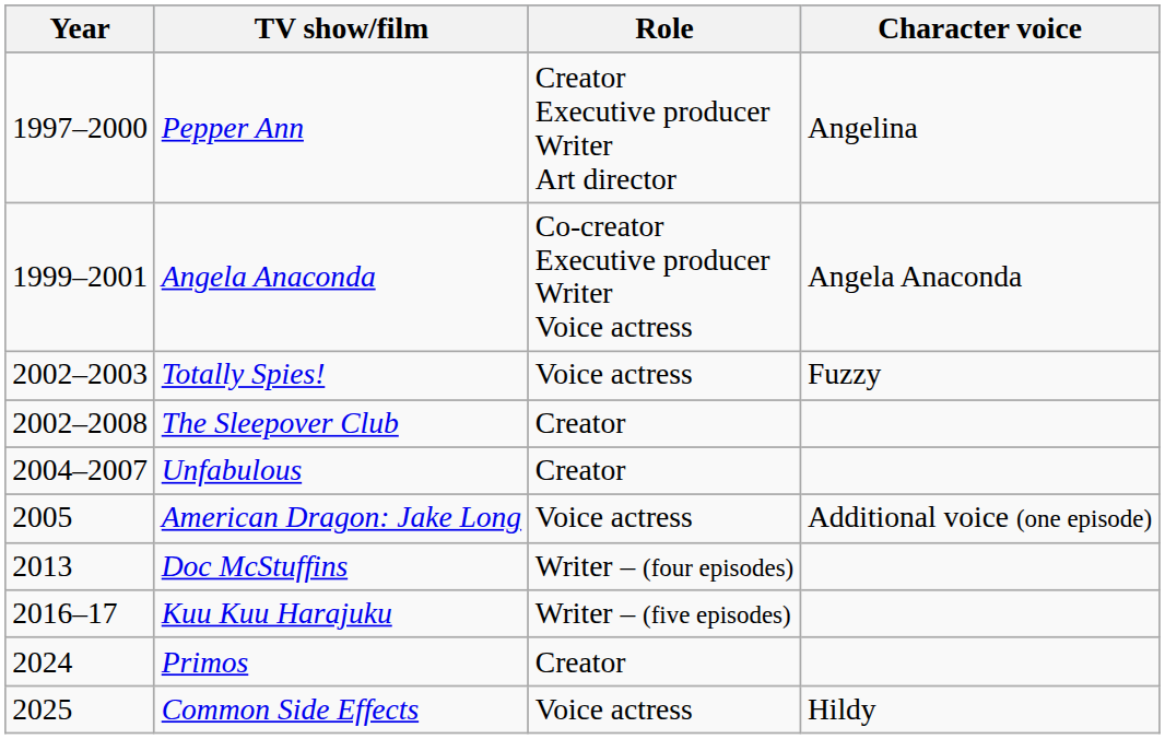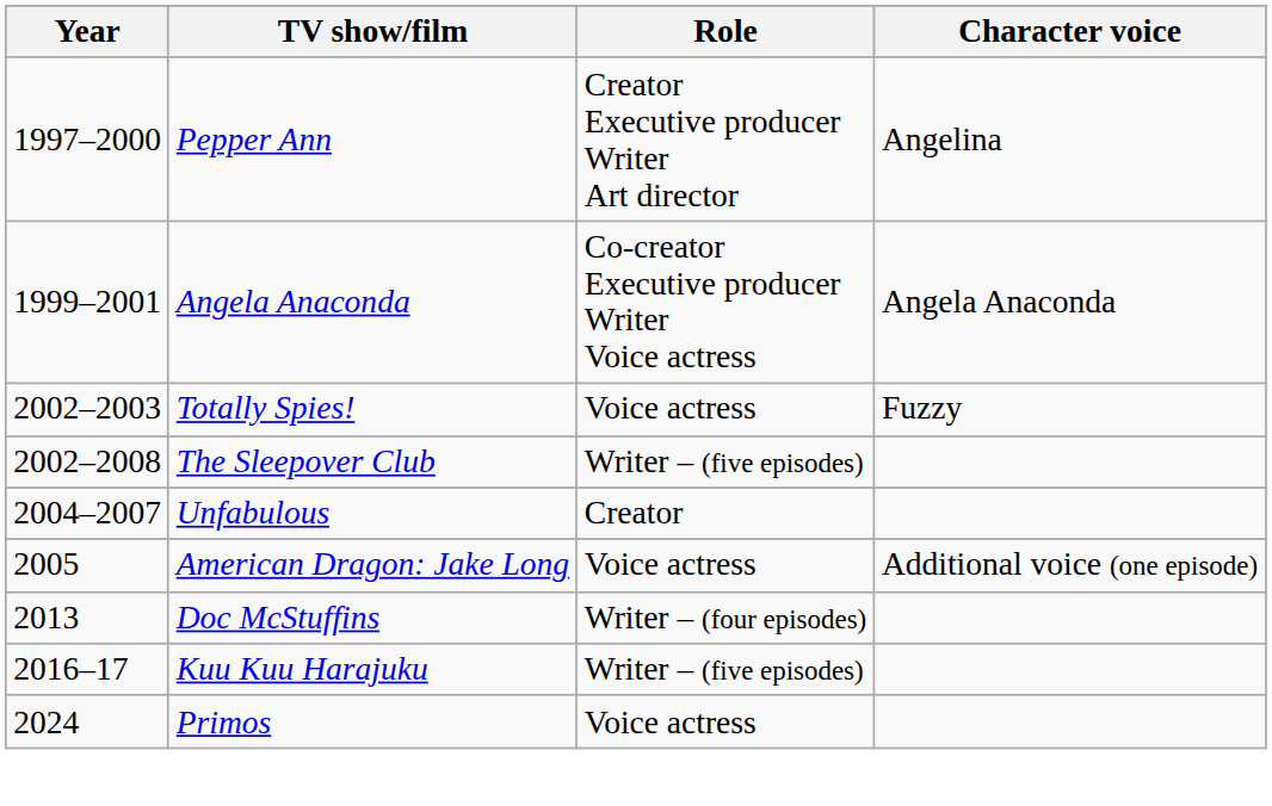 <table class="wikitable">
 <tr style="background:#b0c4de; text-align:center;">
 <th>Year</th>
 <th>TV show/film</th>
 <th>Role</th>
 <th>Character voice</th>
 </tr>
 <tr>
 <td>1997–2000</td>
 <td><em><a href='#'>Pepper Ann</a></em></td>
 <td>Creator<br>Executive producer<br>Writer<br>Art director</td>
 <td>Angelina</td>
 </tr>
 <tr>
 <td>1999–2001</td>
 <td><em><a href='#'>Angela Anaconda</a></em></td>
 <td>Co-creator<br>Executive producer<br>Writer<br>Voice actress</td>
 <td>Angela Anaconda</td>
 </tr>
 <tr>
 <td>2002–2003</td>
 <td><em><a href='#'>Totally Spies!</a></em></td>
 <td>Voice actress</td>
 <td>Fuzzy</td>
 </tr>
 <tr>
 <td>2002–2008</td>
 <td><em><a href='#'>The Sleepover Club</a></em></td>
-<td>Creator</td>
+<td>Writer – <small>(five episodes)</small></td>
 <td></td>
 </tr>
 <tr>
 <td>2004–2007</td>
 <td><em><a href='#'>Unfabulous</a></em></td>
 <td>Creator</td>
 <td></td>
 </tr>
 <tr>
 <td>2005</td>
 <td><em><a href='#'>American Dragon: Jake Long</a></em></td>
 <td>Voice actress</td>
 <td>Additional voice <small>(one episode)</small></td>
 </tr>
 <tr>
 <td>2013</td>
 <td><em><a href='#'>Doc McStuffins</a></em></td>
 <td>Writer – <small>(four episodes)</small></td>
 <td></td>
 </tr>
 <tr>
 <td>2016–17</td>
 <td><em><a href='#'>Kuu Kuu Harajuku</a></em></td>
 <td>Writer – <small>(five episodes)</small></td>
 <td></td>
 </tr>
 <tr>
 <td>2024</td>
 <td><em><a href='#'>Primos</a></em></td>
-<td>Creator</td>
+<td>Voice actress</td>
 <td></td>
 </tr>
-<tr>
-<td>2025</td>
-<td><em><a href='#'>Common Side Effects</a></em></td>
-<td>Voice actress</td>
-<td>Hildy</td>
-</tr>
 </table>
